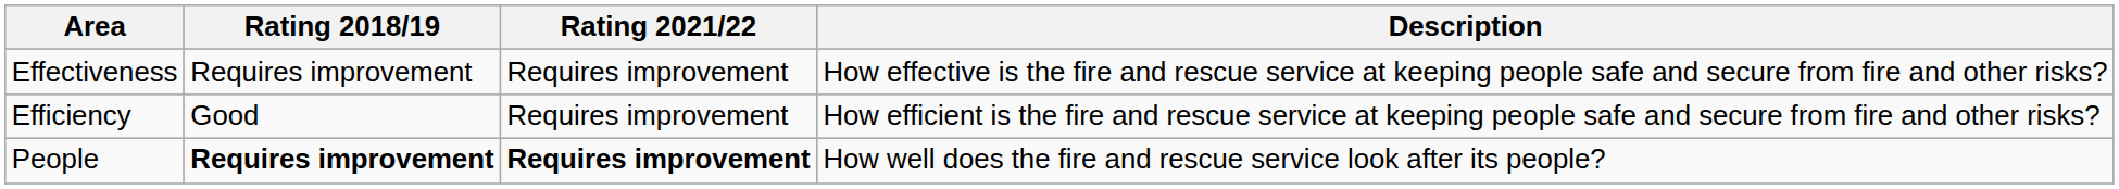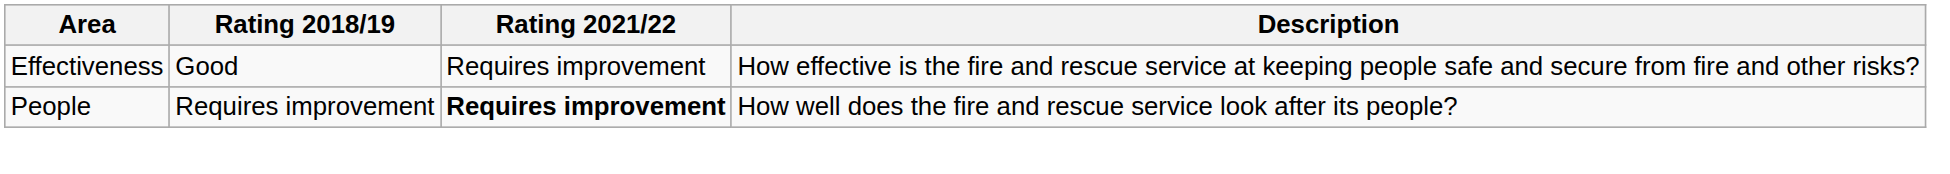 <table class="wikitable">
 <tr>
 <th>Area</th>
 <th>Rating 2018/19</th>
 <th>Rating 2021/22</th>
 <th>Description</th>
 </tr>
 <tr>
 <td>Effectiveness</td>
-<td>Requires improvement</td>
+<td>Good</td>
 <td>Requires improvement</td>
 <td>How effective is the fire and rescue service at keeping people safe and secure from fire and other risks?</td>
 </tr>
 <tr>
-<td>Efficiency</td>
-<td>Good</td>
+<td>People</td>
 <td>Requires improvement</td>
-<td>How efficient is the fire and rescue service at keeping people safe and secure from fire and other risks?</td>
-</tr>
-<tr>
-<td>People</td>
-<td><strong>Requires improvement</strong></td>
 <td><strong>Requires improvement</strong></td>
 <td>How well does the fire and rescue service look after its people?</td>
 </tr>
 </table>
